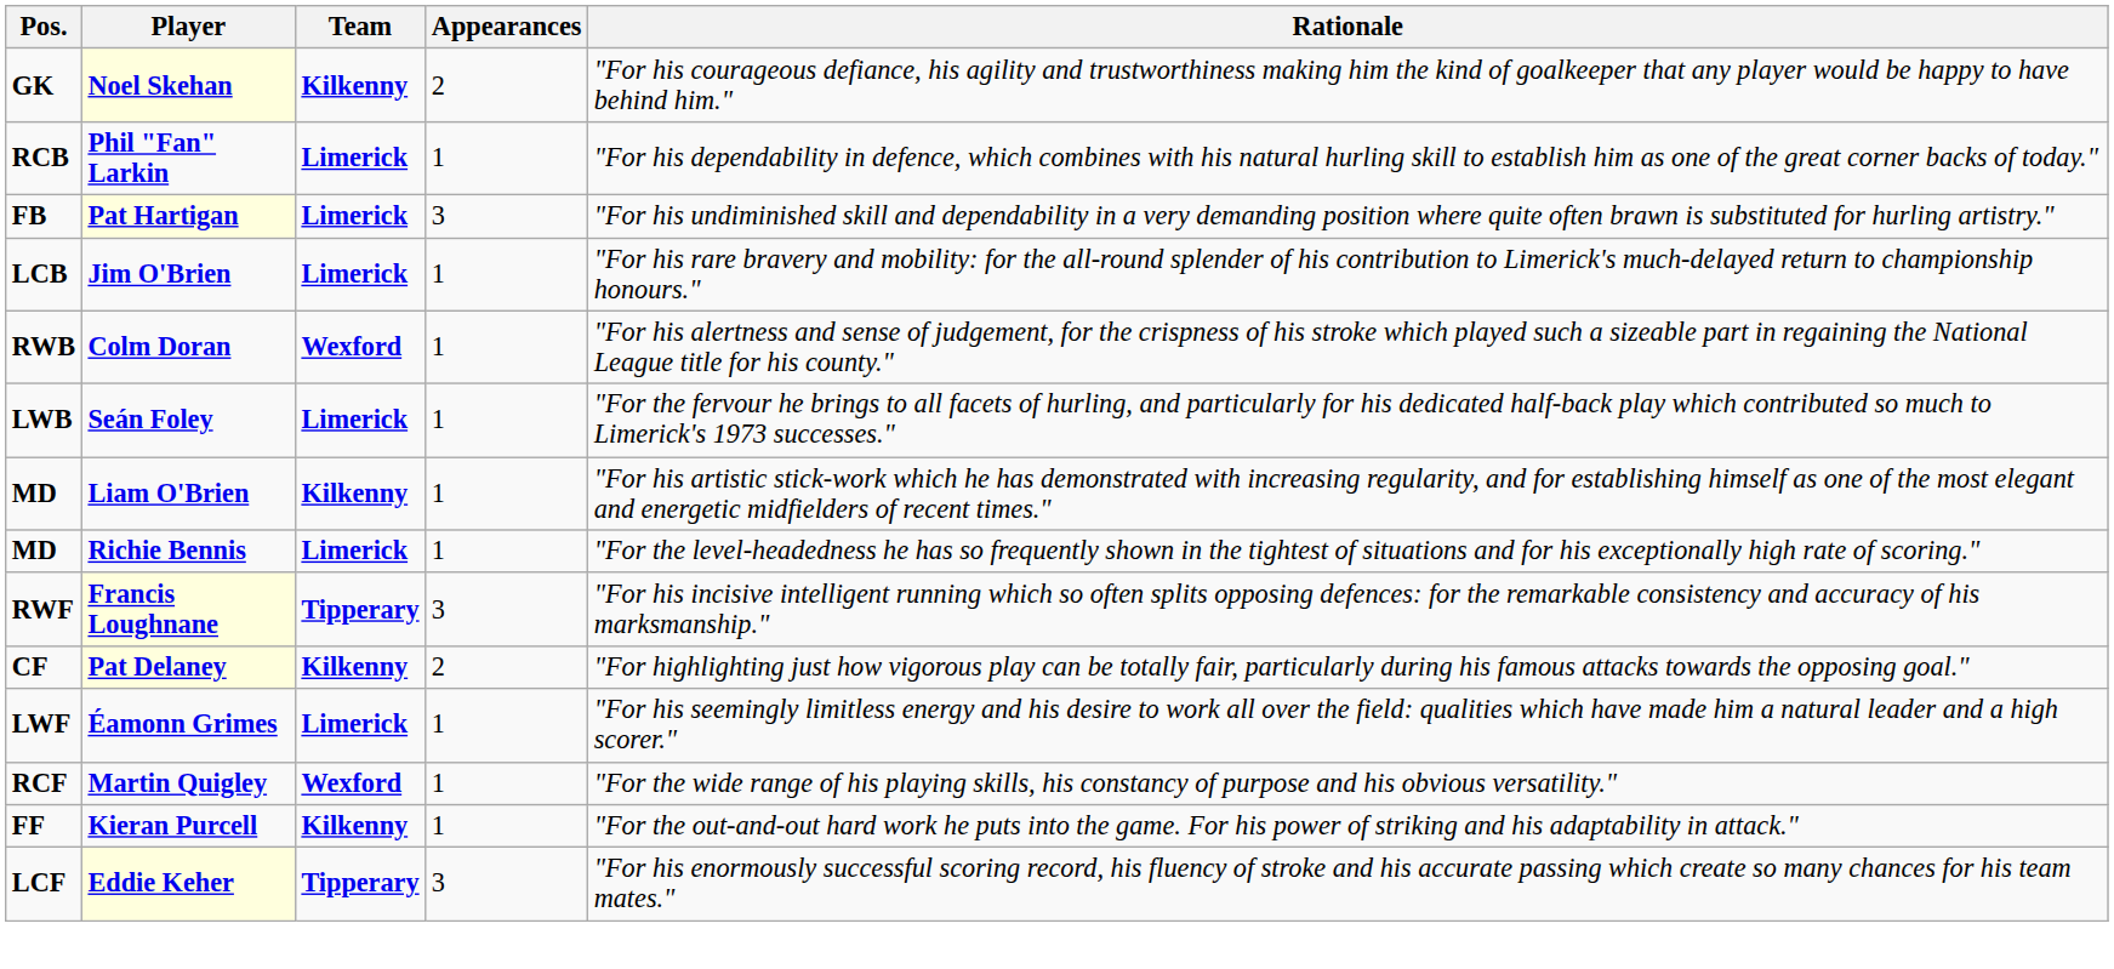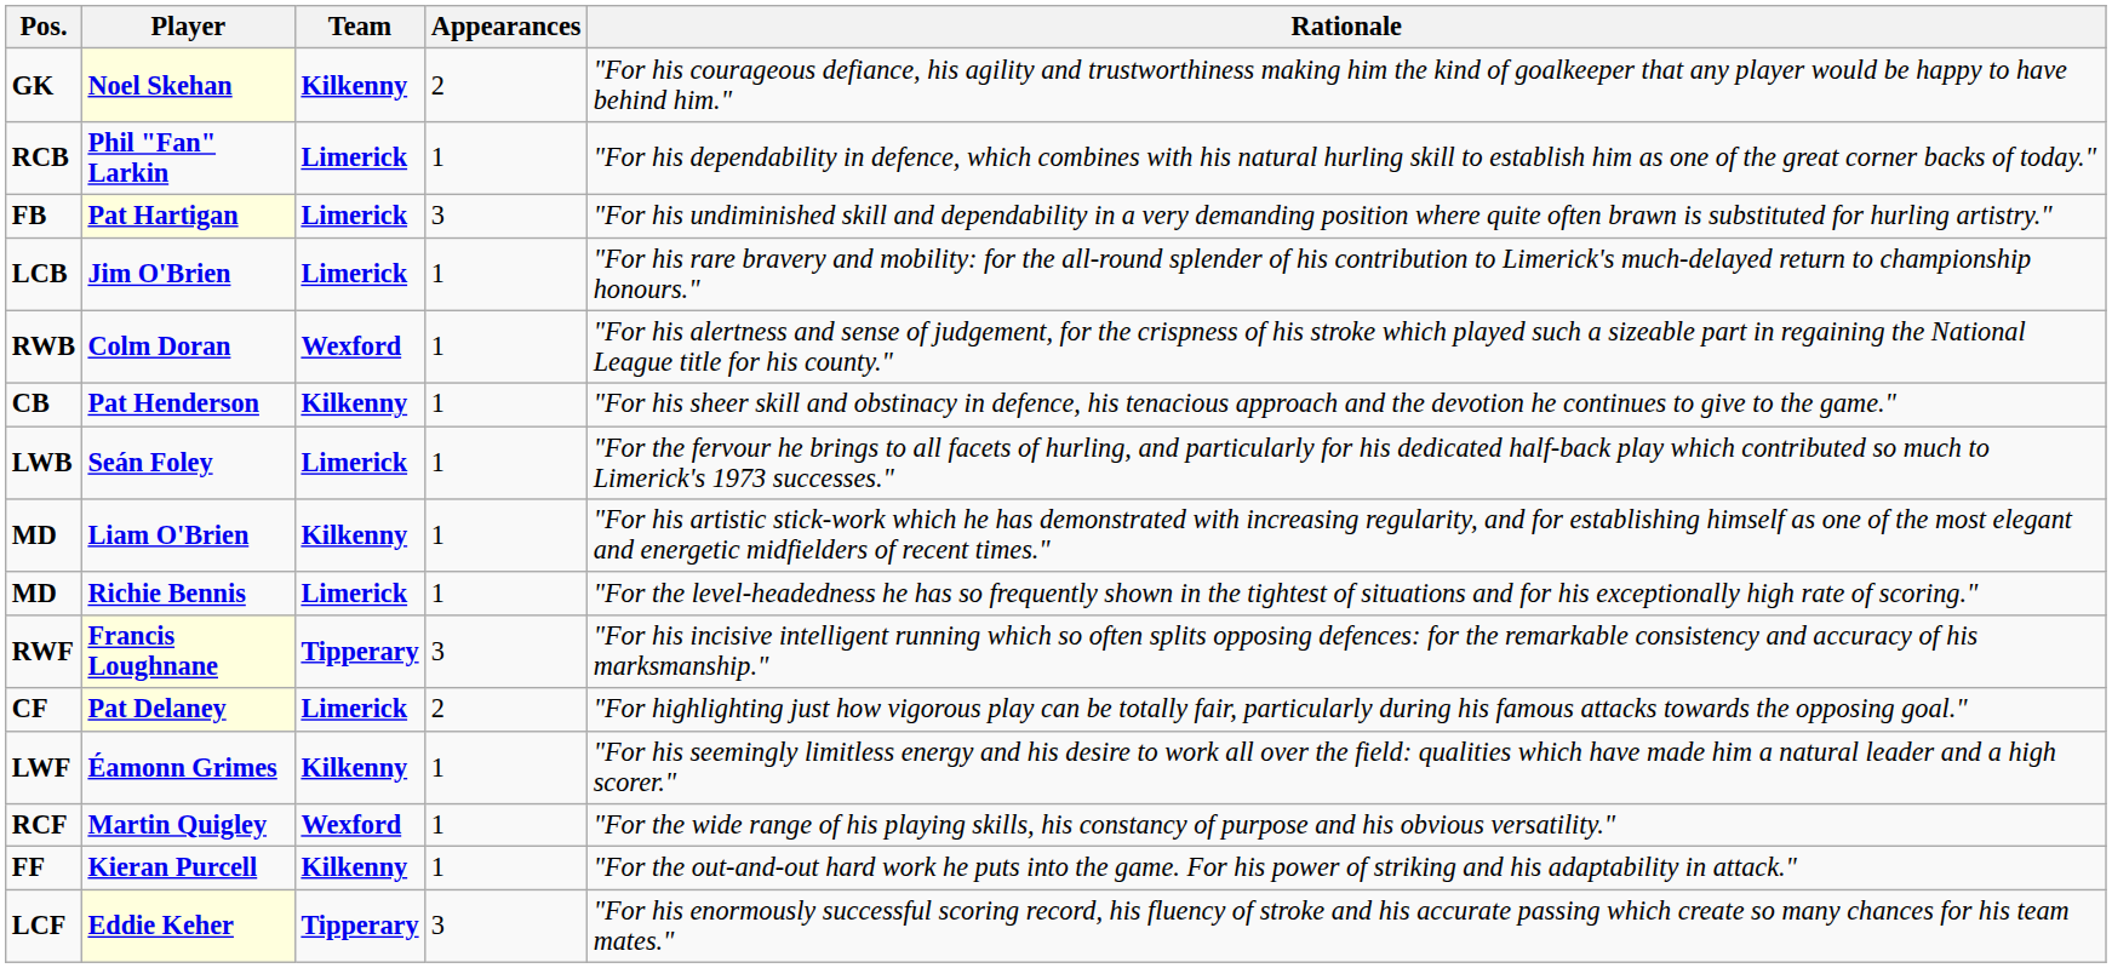 <table class="wikitable">
 <tr>
 <th>Pos.</th>
 <th>Player</th>
 <th>Team</th>
 <th>Appearances</th>
 <th>Rationale</th>
 </tr>
 <tr>
 <td><strong>GK</strong></td>
 <td style="background-color:#FFFFDD"> <strong><a href='#'>Noel Skehan</a></strong></td>
 <td><strong><a href='#'>Kilkenny</a></strong></td>
 <td>2</td>
 <td><em>"For his courageous defiance, his agility and trustworthiness making him the kind of goalkeeper that any player would be happy to have behind him."</em></td>
 </tr>
 <tr>
 <td><strong>RCB</strong></td>
 <td> <strong><a href='#'>Phil "Fan" Larkin</a></strong></td>
 <td><strong><a href='#'>Limerick</a></strong></td>
 <td>1</td>
 <td><em>"For his dependability in defence, which combines with his natural hurling skill to establish him as one of the great corner backs of today."</em></td>
 </tr>
 <tr>
 <td><strong>FB</strong></td>
 <td style="background-color:#FFFFDD"> <strong><a href='#'>Pat Hartigan</a></strong></td>
 <td><strong><a href='#'>Limerick</a></strong></td>
 <td>3</td>
 <td><em>"For his undiminished skill and dependability in a very demanding position where quite often brawn is substituted for hurling artistry."</em></td>
 </tr>
 <tr>
 <td><strong>LCB</strong></td>
 <td> <strong><a href='#'>Jim O'Brien</a></strong></td>
 <td><strong><a href='#'>Limerick</a></strong></td>
 <td>1</td>
 <td><em>"For his rare bravery and mobility: for the all-round splender of his contribution to Limerick's much-delayed return to championship honours."</em></td>
 </tr>
 <tr>
 <td><strong>RWB</strong></td>
 <td> <strong><a href='#'>Colm Doran</a></strong></td>
 <td><strong><a href='#'>Wexford</a></strong></td>
 <td>1</td>
 <td><em>"For his alertness and sense of judgement, for the crispness of his stroke which played such a sizeable part in regaining the National League title for his county."</em></td>
 </tr>
 <tr>
+<td><strong>CB</strong></td>
+<td> <strong><a href='#'>Pat Henderson</a></strong></td>
+<td><strong><a href='#'>Kilkenny</a></strong></td>
+<td>1</td>
+<td><em>"For his sheer skill and obstinacy in defence, his tenacious approach and the devotion he continues to give to the game."</em></td>
+</tr>
+<tr>
 <td><strong>LWB</strong></td>
 <td> <strong><a href='#'>Seán Foley</a></strong></td>
 <td><strong><a href='#'>Limerick</a></strong></td>
 <td>1</td>
 <td><em>"For the fervour he brings to all facets of hurling, and particularly for his dedicated half-back play which contributed so much to Limerick's 1973 successes."</em></td>
 </tr>
 <tr>
 <td><strong>MD</strong></td>
 <td> <strong><a href='#'>Liam O'Brien</a></strong></td>
 <td><strong><a href='#'>Kilkenny</a></strong></td>
 <td>1</td>
 <td><em>"For his artistic stick-work which he has demonstrated with increasing regularity, and for establishing himself as one of the most elegant and energetic midfielders of recent times."</em></td>
 </tr>
 <tr>
 <td><strong>MD</strong></td>
 <td> <strong><a href='#'>Richie Bennis</a></strong></td>
 <td><strong><a href='#'>Limerick</a></strong></td>
 <td>1</td>
 <td><em>"For the level-headedness he has so frequently shown in the tightest of situations and for his exceptionally high rate of scoring."</em></td>
 </tr>
 <tr>
 <td><strong>RWF</strong></td>
 <td style="background-color:#FFFFDD"> <strong><a href='#'>Francis Loughnane</a></strong></td>
 <td><strong><a href='#'>Tipperary</a></strong></td>
 <td>3</td>
 <td><em>"For his incisive intelligent running which so often splits opposing defences: for the remarkable consistency and accuracy of his marksmanship."</em></td>
 </tr>
 <tr>
 <td><strong>CF</strong></td>
 <td style="background-color:#FFFFDD"> <strong><a href='#'>Pat Delaney</a></strong></td>
-<td><strong><a href='#'>Kilkenny</a></strong></td>
+<td><strong><a href='#'>Limerick</a></strong></td>
 <td>2</td>
 <td><em>"For highlighting just how vigorous play can be totally fair, particularly during his famous attacks towards the opposing goal."</em></td>
 </tr>
 <tr>
 <td><strong>LWF</strong></td>
 <td> <strong><a href='#'>Éamonn Grimes</a></strong></td>
-<td><strong><a href='#'>Limerick</a></strong></td>
+<td><strong><a href='#'>Kilkenny</a></strong></td>
 <td>1</td>
 <td><em>"For his seemingly limitless energy and his desire to work all over the field: qualities which have made him a natural leader and a high scorer."</em></td>
 </tr>
 <tr>
 <td><strong>RCF</strong></td>
 <td> <strong><a href='#'>Martin Quigley</a></strong></td>
 <td><strong><a href='#'>Wexford</a></strong></td>
 <td>1</td>
 <td><em>"For the wide range of his playing skills, his constancy of purpose and his obvious versatility."</em></td>
 </tr>
 <tr>
 <td><strong>FF</strong></td>
 <td> <strong><a href='#'>Kieran Purcell</a></strong></td>
 <td><strong><a href='#'>Kilkenny</a></strong></td>
 <td>1</td>
 <td><em>"For the out-and-out hard work he puts into the game. For his power of striking and his adaptability in attack."</em></td>
 </tr>
 <tr>
 <td><strong>LCF</strong></td>
 <td style="background-color:#FFFFDD"> <strong><a href='#'>Eddie Keher</a></strong></td>
 <td><strong><a href='#'>Tipperary</a></strong></td>
 <td>3</td>
 <td><em>"For his enormously successful scoring record, his fluency of stroke and his accurate passing which create so many chances for his team mates."</em></td>
 </tr>
 </table>
